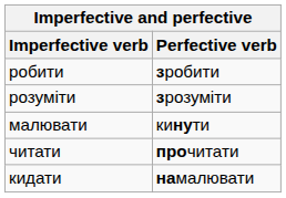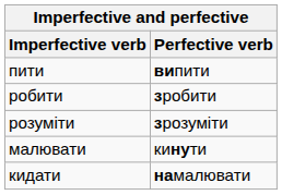 <table class="wikitable" align="center">
 <tr>
 <th colspan="2">Imperfective and perfective</th>
 </tr>
 <tr>
 <th>Imperfective verb</th>
 <th>Perfective verb</th>
+</tr>
+<tr>
+<td>пити</td>
+<td><strong>ви</strong>пити</td>
 </tr>
 <tr>
 <td>робити</td>
 <td><strong>з</strong>робити</td>
 </tr>
 <tr>
 <td>розуміти</td>
 <td><strong>з</strong>розуміти</td>
 </tr>
 <tr>
 <td>малювати</td>
 <td>ки<strong>ну</strong>ти</td>
 </tr>
 <tr>
-<td>читати</td>
-<td><strong>про</strong>читати</td>
-</tr>
-<tr>
 <td>кидати</td>
 <td><strong>на</strong>малювати</td>
 </tr>
 </table>
